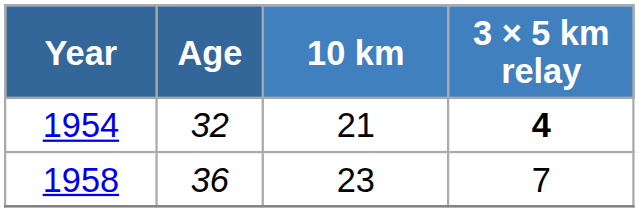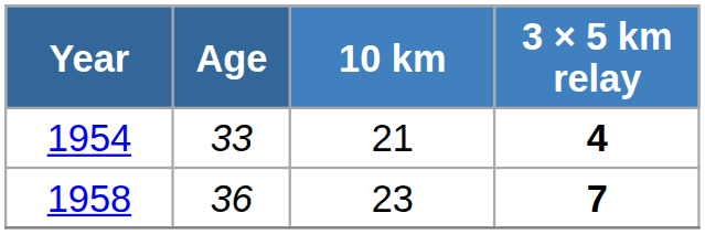 <table class="wikitable" style="font-size:95%; text-align:center; border:grey solid 1px; border-collapse:collapse; background:#ffffff;">
 <tr>
 <th style="background-color:#369; color:white; width:60px;"> Year </th>
 <th style="background-color:#369; color:white; width:40px;"> Age </th>
 <th style="background-color:#4180be; color:white; width:75px;"> 10 km </th>
 <th style="background-color:#4180be; color:white; width:75px;"> 3 × 5 km <br> relay </th>
 </tr>
 <tr>
 <td><a href='#'>1954</a></td>
-<td><em>32</em></td>
+<td><em>33</em></td>
 <td>21</td>
 <td><strong>4</strong></td>
 </tr>
 <tr>
 <td><a href='#'>1958</a></td>
 <td><em>36</em></td>
 <td>23</td>
-<td>7</td>
+<td><strong>7</strong></td>
 </tr>
 <tr>
 </tr>
 </table>
